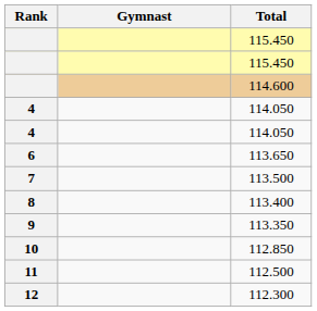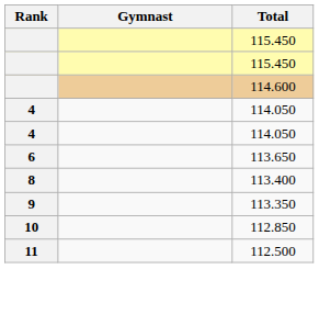 <table class="wikitable sortable" style="text-align:center; font-size:95%">
 <tr>
 <th scope="col" style="width:50px;">Rank</th>
 <th scope="col" style="width:180px;">Gymnast</th>
 <th scope="col" style="width:80px;">Total</th>
 </tr>
 <tr style="background:#fffcaf;">
 <th scope=row style="text-align:center"></th>
 <td style="text-align:left;"></td>
 <td>115.450</td>
 </tr>
 <tr style="background:#fffcaf;">
 <th scope=row style="text-align:center"></th>
 <td style="text-align:left;"></td>
 <td>115.450</td>
 </tr>
 <tr style="background:#ec9;">
 <th scope=row style="text-align:center"></th>
 <td style="text-align:left;"></td>
 <td>114.600</td>
 </tr>
 <tr>
 <th scope=row style="text-align:center">4</th>
 <td style="text-align:left;"></td>
 <td>114.050</td>
 </tr>
 <tr>
 <th scope=row style="text-align:center">4</th>
 <td style="text-align:left;"></td>
 <td>114.050</td>
 </tr>
 <tr>
 <th scope=row style="text-align:center">6</th>
 <td style="text-align:left;"></td>
 <td>113.650</td>
 </tr>
 <tr>
-<th scope=row style="text-align:center">7</th>
-<td style="text-align:left;"></td>
-<td>113.500</td>
-</tr>
-<tr>
 <th scope=row style="text-align:center">8</th>
 <td style="text-align:left;"></td>
 <td>113.400</td>
 </tr>
 <tr>
 <th scope=row style="text-align:center">9</th>
 <td style="text-align:left;"></td>
 <td>113.350</td>
 </tr>
 <tr>
 <th scope=row style="text-align:center">10</th>
 <td style="text-align:left;"></td>
 <td>112.850</td>
 </tr>
 <tr>
 <th scope=row style="text-align:center">11</th>
 <td style="text-align:left;"></td>
 <td>112.500</td>
 </tr>
-<tr>
-<th scope=row style="text-align:center">12</th>
-<td style="text-align:left;"></td>
-<td>112.300</td>
-</tr>
 </table>
